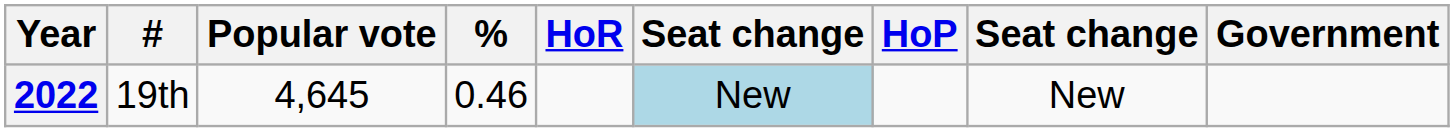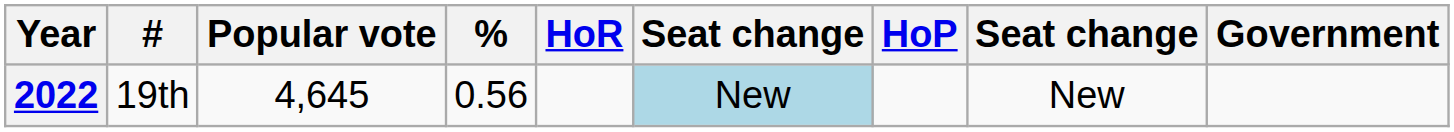 <table class="wikitable" style="text-align: center;">
 <tr>
 <th>Year</th>
 <th>#</th>
 <th>Popular vote</th>
 <th>%</th>
 <th><a href='#'>HoR</a></th>
 <th>Seat change</th>
 <th><a href='#'>HoP</a></th>
 <th>Seat change</th>
 <th>Government</th>
 </tr>
 <tr>
 <th><a href='#'>2022</a></th>
 <td>19th</td>
 <td>4,645</td>
-<td>0.46</td>
+<td>0.56</td>
 <td></td>
 <td style="background: lightblue;">New</td>
 <td></td>
 <td>New</td>
 <td></td>
 </tr>
 </table>
